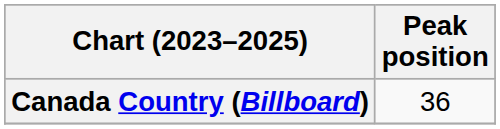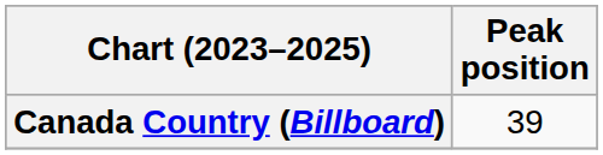 <table class="wikitable sortable plainrowheaders" style="text-align:center">
 <tr>
 <th scope="col">Chart (2023–2025)</th>
 <th scope="col">Peak<br>position</th>
 </tr>
 <tr>
 <th scope="row">Canada <a href='#'>Country</a> (<em><a href='#'>Billboard</a></em>)</th>
-<td>36</td>
+<td>39</td>
 </tr>
 <tr>
 </tr>
 <tr>
 </tr>
 <tr>
 </tr>
 </table>
